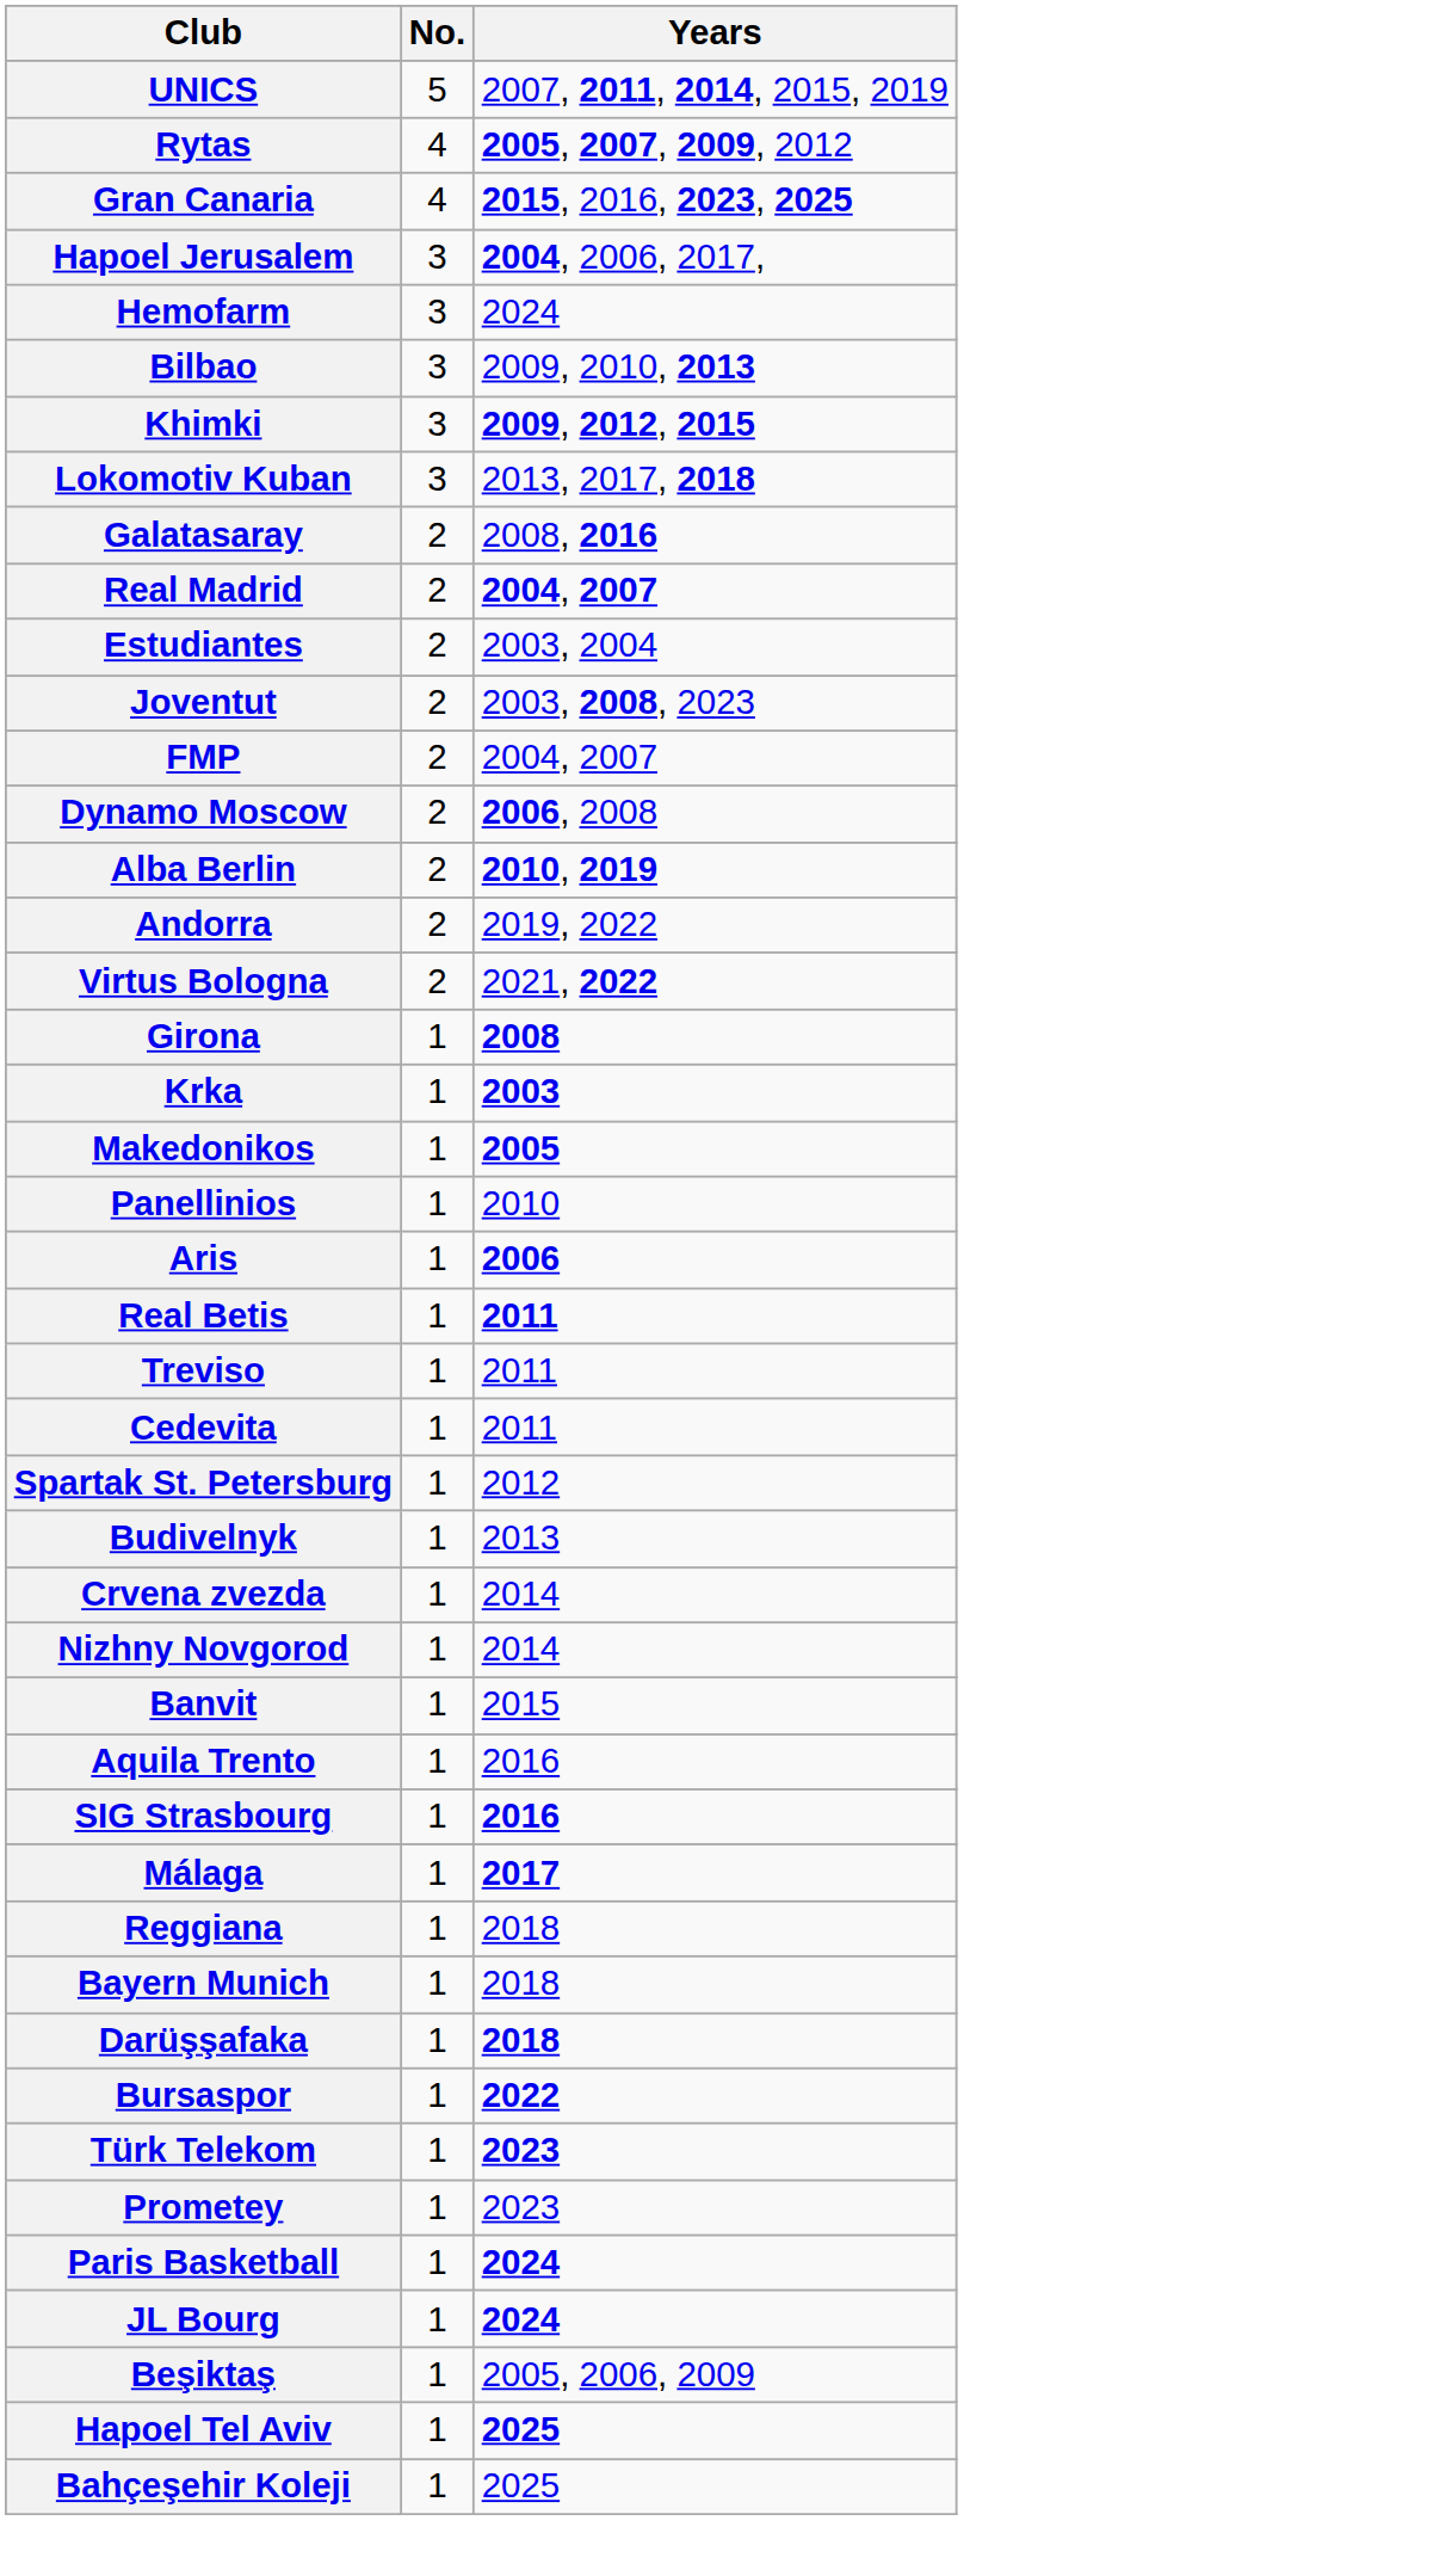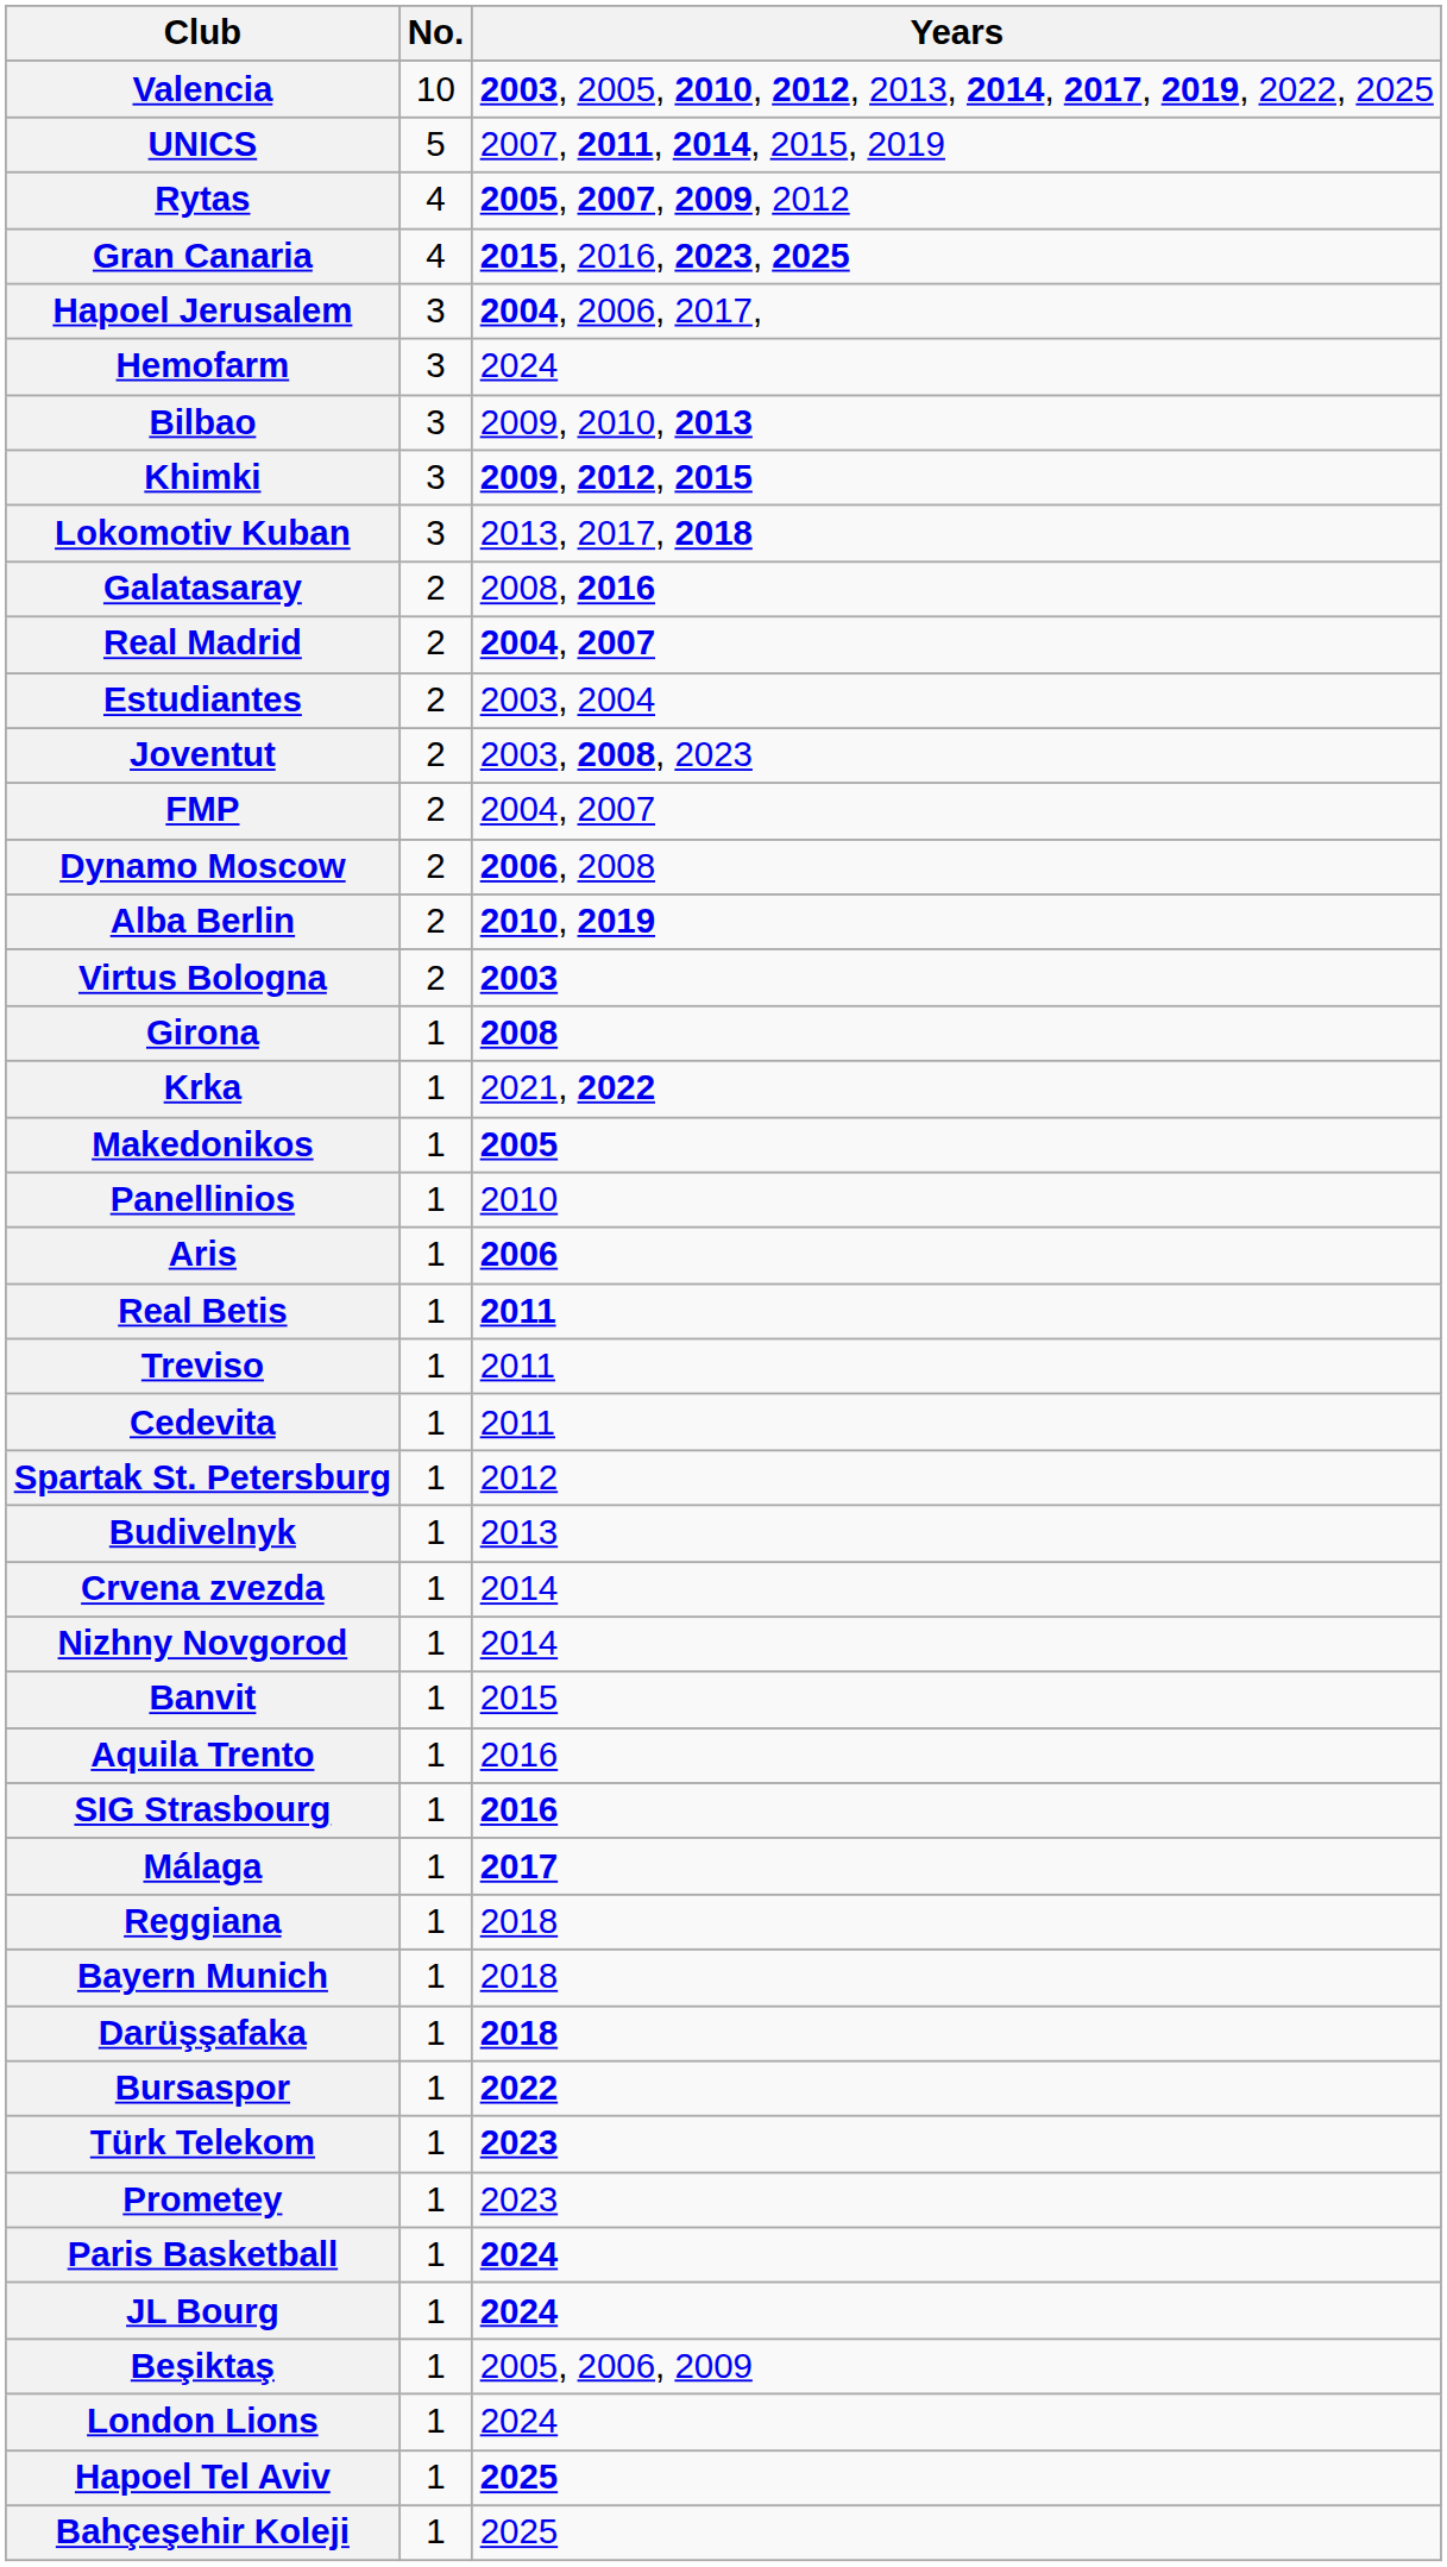 <table class="wikitable plainrowheaders sortable">
 <tr>
 <th>Club</th>
 <th>No.</th>
 <th>Years</th>
+</tr>
+<tr>
+<th scope="row"> <a href='#'>Valencia</a></th>
+<td align=center>10</td>
+<td><strong><a href='#'>2003</a></strong>, <a href='#'>2005</a>, <strong><a href='#'>2010</a></strong>, <strong><a href='#'>2012</a></strong>, <a href='#'>2013</a>, <strong><a href='#'>2014</a></strong>, <strong><a href='#'>2017</a></strong>, <strong><a href='#'>2019</a></strong>, <a href='#'>2022</a>, <a href='#'>2025</a></td>
 </tr>
 <tr>
 <th scope="row"> <a href='#'>UNICS</a></th>
 <td align=center>5</td>
 <td><a href='#'>2007</a>, <strong><a href='#'>2011</a></strong>, <strong><a href='#'>2014</a></strong>, <a href='#'>2015</a>, <a href='#'>2019</a></td>
 </tr>
 <tr>
 <th scope="row"> <a href='#'>Rytas</a></th>
 <td align=center>4</td>
 <td><strong><a href='#'>2005</a></strong>, <strong><a href='#'>2007</a></strong>, <strong><a href='#'>2009</a></strong>, <a href='#'>2012</a></td>
 </tr>
 <tr>
 <th scope="row"> <a href='#'>Gran Canaria</a></th>
 <td style="text-align:center;">4</td>
 <td><strong><a href='#'>2015</a></strong>, <a href='#'>2016</a>, <strong><a href='#'>2023</a></strong>, <strong><a href='#'>2025</a></strong></td>
 </tr>
 <tr>
 <th scope="row"> <a href='#'>Hapoel Jerusalem</a></th>
 <td align=center>3</td>
 <td><strong><a href='#'>2004</a></strong>, <a href='#'>2006</a>, <a href='#'>2017</a>,</td>
 </tr>
 <tr>
 <th scope="row"> <a href='#'>Hemofarm</a></th>
 <td align=center>3</td>
 <td><a href='#'>2024</a></td>
 </tr>
 <tr>
 <th scope="row"> <a href='#'>Bilbao</a></th>
 <td style="text-align:center;">3</td>
 <td><a href='#'>2009</a>, <a href='#'>2010</a>, <strong><a href='#'>2013</a></strong></td>
 </tr>
 <tr>
 <th scope="row"> <a href='#'>Khimki</a></th>
 <td style="text-align:center;">3</td>
 <td><strong><a href='#'>2009</a></strong>, <strong><a href='#'>2012</a></strong>, <strong><a href='#'>2015</a></strong></td>
 </tr>
 <tr>
 <th scope="row"> <a href='#'>Lokomotiv Kuban</a></th>
 <td style="text-align:center;">3</td>
 <td><a href='#'>2013</a>, <a href='#'>2017</a>, <strong><a href='#'>2018</a></strong></td>
 </tr>
 <tr>
 <th scope="row"> <a href='#'>Galatasaray</a></th>
 <td align=center>2</td>
 <td><a href='#'>2008</a>, <strong><a href='#'>2016</a></strong></td>
 </tr>
 <tr>
 <th scope="row"> <a href='#'>Real Madrid</a></th>
 <td align=center>2</td>
 <td><strong><a href='#'>2004</a></strong>, <strong><a href='#'>2007</a></strong></td>
 </tr>
 <tr>
 <th scope="row"> <a href='#'>Estudiantes</a></th>
 <td align=center>2</td>
 <td><a href='#'>2003</a>, <a href='#'>2004</a></td>
 </tr>
 <tr>
 <th scope="row"> <a href='#'>Joventut</a></th>
 <td align=center>2</td>
 <td><a href='#'>2003</a>, <strong><a href='#'>2008</a></strong>, <a href='#'>2023</a></td>
 </tr>
 <tr>
 <th scope="row"> <a href='#'>FMP</a></th>
 <td align=center>2</td>
 <td><a href='#'>2004</a>, <a href='#'>2007</a></td>
 </tr>
 <tr>
 <th scope="row"> <a href='#'>Dynamo Moscow</a></th>
 <td align=center>2</td>
 <td><strong><a href='#'>2006</a></strong>, <a href='#'>2008</a></td>
 </tr>
 <tr>
 <th scope="row"> <a href='#'>Alba Berlin</a></th>
 <td align=center>2</td>
 <td><strong><a href='#'>2010</a></strong>, <strong><a href='#'>2019</a></strong></td>
 </tr>
 <tr>
-<th scope="row"> <a href='#'>Andorra</a></th>
-<td align=center>2</td>
-<td><a href='#'>2019</a>, <a href='#'>2022</a></td>
-</tr>
-<tr>
 <th scope="row"> <a href='#'>Virtus Bologna</a></th>
 <td align=center>2</td>
-<td><a href='#'>2021</a>, <strong><a href='#'>2022</a></strong></td>
+<td><strong><a href='#'>2003</a></strong></td>
 </tr>
 <tr>
 <th scope="row"> <a href='#'>Girona</a></th>
 <td align=center>1</td>
 <td><strong><a href='#'>2008</a></strong></td>
 </tr>
 <tr>
 <th scope="row"> <a href='#'>Krka</a></th>
 <td align=center>1</td>
-<td><strong><a href='#'>2003</a></strong></td>
+<td><a href='#'>2021</a>, <strong><a href='#'>2022</a></strong></td>
 </tr>
 <tr>
 <th scope="row"> <a href='#'>Makedonikos</a></th>
 <td align=center>1</td>
 <td><strong><a href='#'>2005</a></strong></td>
 </tr>
 <tr>
 <th scope="row"> <a href='#'>Panellinios</a></th>
 <td align=center>1</td>
 <td><a href='#'>2010</a></td>
 </tr>
 <tr>
 <th scope="row"> <a href='#'>Aris</a></th>
 <td align=center>1</td>
 <td><strong><a href='#'>2006</a></strong></td>
 </tr>
 <tr>
 <th scope="row"> <a href='#'>Real Betis</a></th>
 <td align=center>1</td>
 <td><strong><a href='#'>2011</a></strong></td>
 </tr>
 <tr>
 <th scope="row"> <a href='#'>Treviso</a></th>
 <td align=center>1</td>
 <td><a href='#'>2011</a></td>
 </tr>
 <tr>
 <th scope="row"> <a href='#'>Cedevita</a></th>
 <td align=center>1</td>
 <td><a href='#'>2011</a></td>
 </tr>
 <tr>
 <th scope="row"> <a href='#'>Spartak St. Petersburg</a></th>
 <td style="text-align:center;">1</td>
 <td><a href='#'>2012</a></td>
 </tr>
 <tr>
 <th scope="row"> <a href='#'>Budivelnyk</a></th>
 <td style="text-align:center;">1</td>
 <td><a href='#'>2013</a></td>
 </tr>
 <tr>
 <th scope="row"> <a href='#'>Crvena zvezda</a></th>
 <td style="text-align:center;">1</td>
 <td><a href='#'>2014</a></td>
 </tr>
 <tr>
 <th scope="row"> <a href='#'>Nizhny Novgorod</a></th>
 <td style="text-align:center;">1</td>
 <td><a href='#'>2014</a></td>
 </tr>
 <tr>
 <th scope="row"> <a href='#'>Banvit</a></th>
 <td style="text-align:center;">1</td>
 <td><a href='#'>2015</a></td>
 </tr>
 <tr>
 <th scope="row"> <a href='#'>Aquila Trento</a></th>
 <td style="text-align:center;">1</td>
 <td><a href='#'>2016</a></td>
 </tr>
 <tr>
 <th scope="row"> <a href='#'>SIG Strasbourg</a></th>
 <td style="text-align:center;">1</td>
 <td><strong><a href='#'>2016</a></strong></td>
 </tr>
 <tr>
 <th scope="row"> <a href='#'>Málaga</a></th>
 <td style="text-align:center;">1</td>
 <td><strong><a href='#'>2017</a></strong></td>
 </tr>
 <tr>
 <th scope="row"> <a href='#'>Reggiana</a></th>
 <td style="text-align:center;">1</td>
 <td><a href='#'>2018</a></td>
 </tr>
 <tr>
 <th scope="row"> <a href='#'>Bayern Munich</a></th>
 <td style="text-align:center;">1</td>
 <td><a href='#'>2018</a></td>
 </tr>
 <tr>
 <th scope="row"> <a href='#'>Darüşşafaka</a></th>
 <td style="text-align:center;">1</td>
 <td><strong><a href='#'>2018</a></strong></td>
 </tr>
 <tr>
 <th scope="row"> <a href='#'>Bursaspor</a></th>
 <td align=center>1</td>
 <td><strong><a href='#'>2022</a></strong></td>
 </tr>
 <tr>
 <th scope="row"> <a href='#'>Türk Telekom</a></th>
 <td align=center>1</td>
 <td><strong><a href='#'>2023</a></strong></td>
 </tr>
 <tr>
 <th scope="row"> <a href='#'>Prometey</a></th>
 <td align=center>1</td>
 <td><a href='#'>2023</a></td>
 </tr>
 <tr>
 <th scope="row"> <a href='#'>Paris Basketball</a></th>
 <td align=center>1</td>
 <td><strong><a href='#'>2024</a></strong></td>
 </tr>
 <tr>
 <th scope="row"> <a href='#'>JL Bourg</a></th>
 <td align=center>1</td>
 <td><strong><a href='#'>2024</a></strong></td>
 </tr>
 <tr>
 <th scope="row"> <a href='#'>Beşiktaş</a></th>
 <td align=center>1</td>
 <td><a href='#'>2005</a>, <a href='#'>2006</a>, <a href='#'>2009</a></td>
 </tr>
 <tr>
+<th scope="row"> <a href='#'>London Lions</a></th>
+<td align=center>1</td>
+<td><a href='#'>2024</a></td>
+</tr>
+<tr>
 <th scope="row"> <a href='#'>Hapoel Tel Aviv</a></th>
 <td align=center>1</td>
 <td><strong><a href='#'>2025</a></strong></td>
 </tr>
 <tr>
 <th scope="row"> <a href='#'>Bahçeşehir Koleji</a></th>
 <td align=center>1</td>
 <td><a href='#'>2025</a></td>
 </tr>
 </table>
